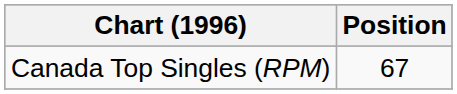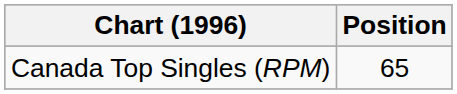 <table class="wikitable sortable">
 <tr>
 <th>Chart (1996)</th>
 <th>Position</th>
 </tr>
 <tr>
 <td align="left">Canada Top Singles (<em>RPM</em>)</td>
-<td align="center">67</td>
+<td align="center">65</td>
 </tr>
 </table>
